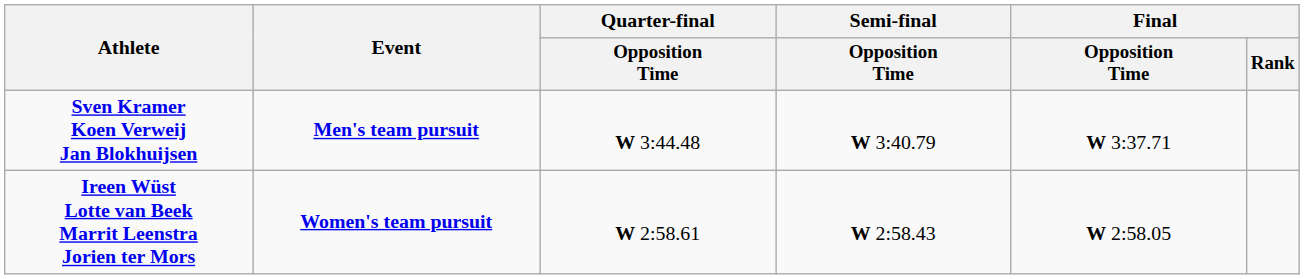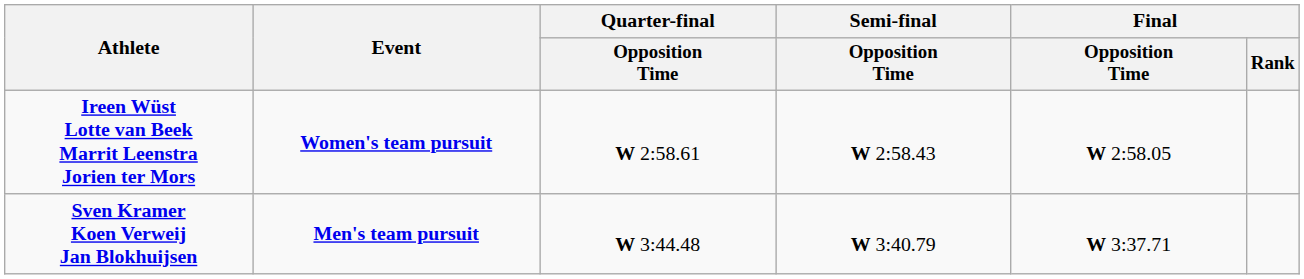 <table class="wikitable plainrowheaders" style="text-align: center;font-size:90%">
 <tr>
 <th scope="col" rowspan="2" style="width:12em;">Athlete</th>
 <th scope="col" rowspan="2" style="width:14em;">Event</th>
 <th scope="col">Quarter-final</th>
 <th scope="col">Semi-final</th>
 <th scope="col" colspan="2">Final</th>
 </tr>
 <tr style="font-size:95%">
 <th scope="col" style="width:12em;">Opposition<br>Time</th>
 <th scope="col" style="width:12em;">Opposition<br>Time</th>
 <th scope="col" style="width:12em;">Opposition<br>Time</th>
 <th scope="col">Rank</th>
 </tr>
 <tr>
+<th scope="row" style="background-color:transparent"><strong><a href='#'>Ireen Wüst</a><br><a href='#'>Lotte van Beek</a><br><a href='#'>Marrit Leenstra</a><br><a href='#'>Jorien ter Mors</a></strong></th>
+<th scope="row" style="background-color:transparent"><a href='#'>Women's team pursuit</a></th>
+<td><br><strong>W</strong> 2:58.61 </td>
+<td><br><strong>W</strong> 2:58.43 </td>
+<td><br><strong>W</strong> 2:58.05 </td>
+<td></td>
+</tr>
+<tr>
 <th scope="row" style="background-color:transparent"><strong><a href='#'>Sven Kramer</a><br><a href='#'>Koen Verweij</a><br><a href='#'>Jan Blokhuijsen</a></strong></th>
 <th scope="row" style="background-color:transparent"><a href='#'>Men's team pursuit</a></th>
 <td><br><strong>W</strong> 3:44.48</td>
 <td><br><strong>W</strong> 3:40.79</td>
 <td><br><strong>W</strong> 3:37.71 </td>
 <td></td>
 </tr>
-<tr>
-<th scope="row" style="background-color:transparent"><strong><a href='#'>Ireen Wüst</a><br><a href='#'>Lotte van Beek</a><br><a href='#'>Marrit Leenstra</a><br><a href='#'>Jorien ter Mors</a></strong></th>
-<th scope="row" style="background-color:transparent"><a href='#'>Women's team pursuit</a></th>
-<td><br><strong>W</strong> 2:58.61 </td>
-<td><br><strong>W</strong> 2:58.43 </td>
-<td><br><strong>W</strong> 2:58.05 </td>
-<td></td>
-</tr>
 </table>
